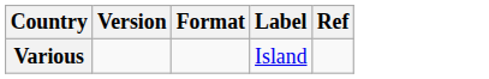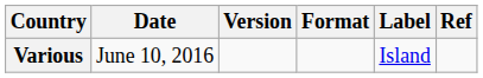 <table class="wikitable plainrowheaders">
 <tr>
 <th scope="col">Country</th>
+<th scope="col">Date</th>
 <th scope="col">Version</th>
 <th scope="col">Format</th>
 <th scope="col">Label</th>
 <th scope="col">Ref</th>
 </tr>
 <tr>
 <th scope="row">Various</th>
+<td>June 10, 2016</td>
 <td></td>
 <td></td>
 <td><a href='#'>Island</a></td>
 <td></td>
 </tr>
 </table>
